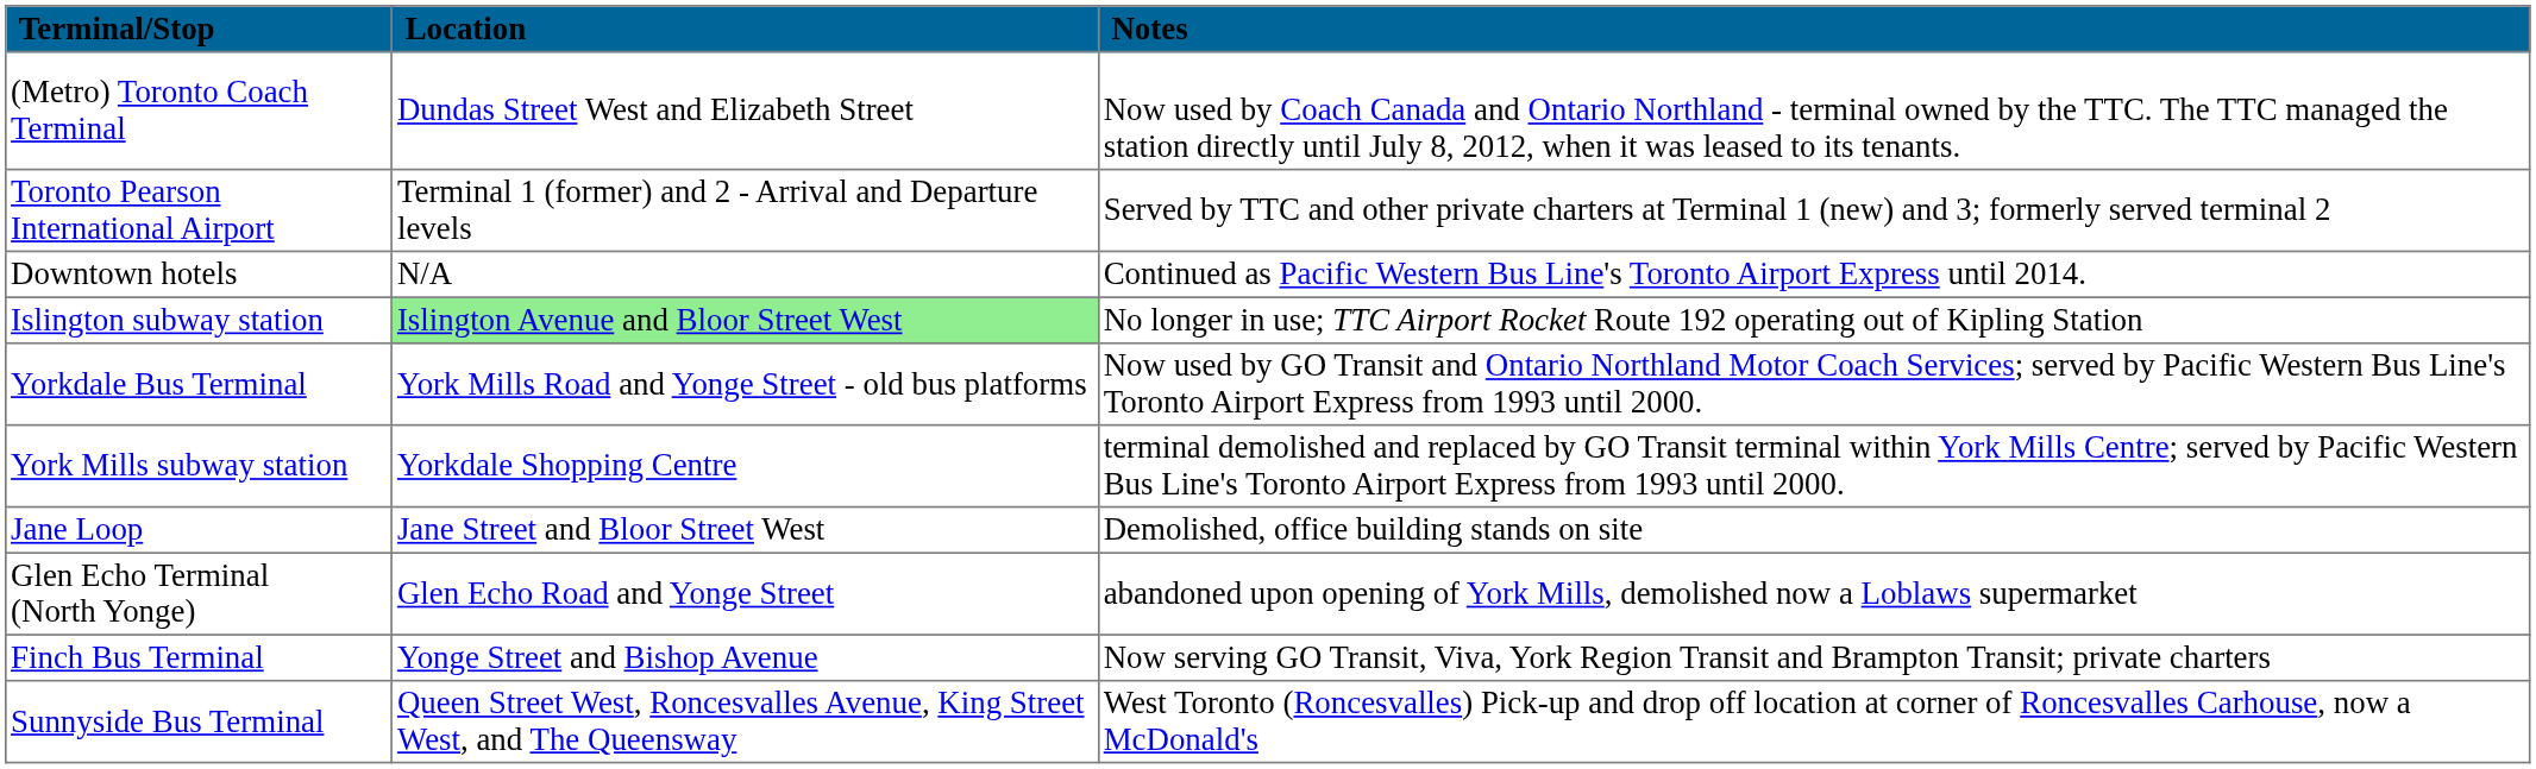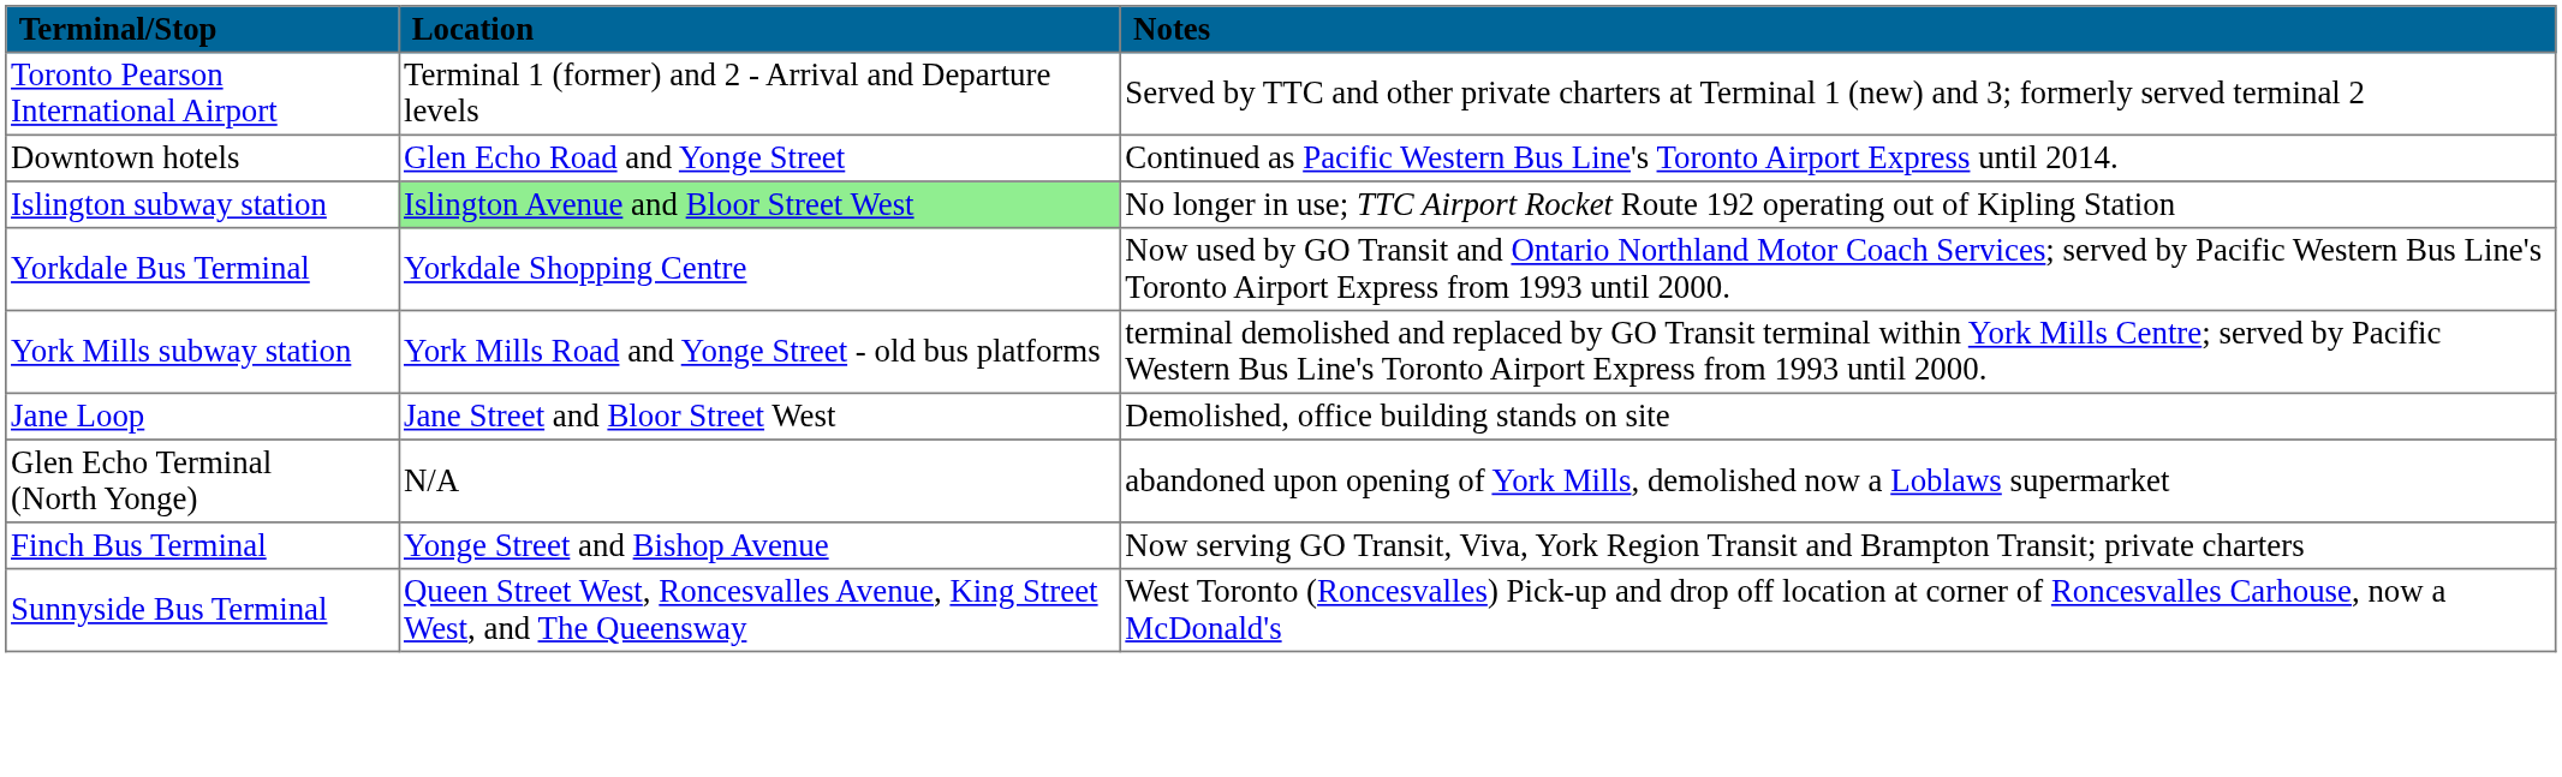 <table border="1" cellspacing="1" cellpadding="2" style="border-collapse: collapse;">
 <tr ---- bgcolor=#006699>
 <td><strong><span> Terminal/Stop </span></strong></td>
 <td><strong><span> Location </span></strong></td>
 <td><strong><span> Notes </span></strong></td>
-</tr>
-<tr>
-<td>(Metro) <a href='#'>Toronto Coach Terminal</a></td>
-<td><a href='#'>Dundas Street</a> West and Elizabeth Street</td>
-<td><br>Now used by <a href='#'>Coach Canada</a> and <a href='#'>Ontario Northland</a> - terminal owned by the TTC. The TTC managed the station directly until July 8, 2012, when it was leased to its tenants.</td>
 </tr>
 <tr>
 <td><a href='#'>Toronto Pearson International Airport</a></td>
 <td>Terminal 1 (former) and 2 - Arrival and Departure levels</td>
 <td>Served by TTC and other private charters at Terminal 1 (new) and 3; formerly served terminal 2</td>
 </tr>
 <tr>
 <td>Downtown hotels</td>
-<td>N/A</td>
+<td><a href='#'>Glen Echo Road</a> and <a href='#'>Yonge Street</a></td>
 <td>Continued as <a href='#'>Pacific Western Bus Line</a>'s <a href='#'>Toronto Airport Express</a> until 2014.</td>
 </tr>
 <tr>
 <td><a href='#'>Islington subway station</a></td>
 <td style="background: lightgreen;"><a href='#'>Islington Avenue</a> and <a href='#'>Bloor Street West</a></td>
 <td>No longer in use; <em>TTC Airport Rocket</em> Route 192  operating out of Kipling Station</td>
 </tr>
 <tr>
 <td><a href='#'>Yorkdale Bus Terminal</a></td>
-<td><a href='#'>York Mills Road</a> and <a href='#'>Yonge Street</a> - old bus platforms</td>
+<td><a href='#'>Yorkdale Shopping Centre</a></td>
 <td>Now used by GO Transit and <a href='#'>Ontario Northland Motor Coach Services</a>; served by Pacific Western Bus Line's Toronto Airport Express from 1993 until 2000.</td>
 </tr>
 <tr>
 <td><a href='#'>York Mills subway station</a></td>
-<td><a href='#'>Yorkdale Shopping Centre</a></td>
+<td><a href='#'>York Mills Road</a> and <a href='#'>Yonge Street</a> - old bus platforms</td>
 <td>terminal demolished and replaced by GO Transit terminal within <a href='#'>York Mills Centre</a>; served by Pacific Western Bus Line's Toronto Airport Express from 1993 until 2000.</td>
 </tr>
 <tr>
 <td><a href='#'>Jane Loop</a></td>
 <td><a href='#'>Jane Street</a> and <a href='#'>Bloor Street</a> West</td>
 <td>Demolished, office building stands on site</td>
 </tr>
 <tr>
 <td>Glen Echo Terminal<br>(North Yonge)</td>
-<td><a href='#'>Glen Echo Road</a> and <a href='#'>Yonge Street</a></td>
+<td>N/A</td>
 <td>abandoned upon opening of <a href='#'>York Mills</a>, demolished now a <a href='#'>Loblaws</a> supermarket</td>
 </tr>
 <tr>
 <td><a href='#'>Finch Bus Terminal</a></td>
 <td><a href='#'>Yonge Street</a> and <a href='#'>Bishop Avenue</a></td>
 <td>Now serving GO Transit, Viva, York Region Transit and Brampton Transit; private charters</td>
 </tr>
 <tr>
 <td><a href='#'>Sunnyside Bus Terminal</a></td>
 <td><a href='#'>Queen Street West</a>, <a href='#'>Roncesvalles Avenue</a>, <a href='#'>King Street West</a>, and <a href='#'>The Queensway</a></td>
 <td>West Toronto (<a href='#'>Roncesvalles</a>) Pick-up and drop off location at corner of <a href='#'>Roncesvalles Carhouse</a>, now a <a href='#'>McDonald's</a></td>
 </tr>
 </table>
